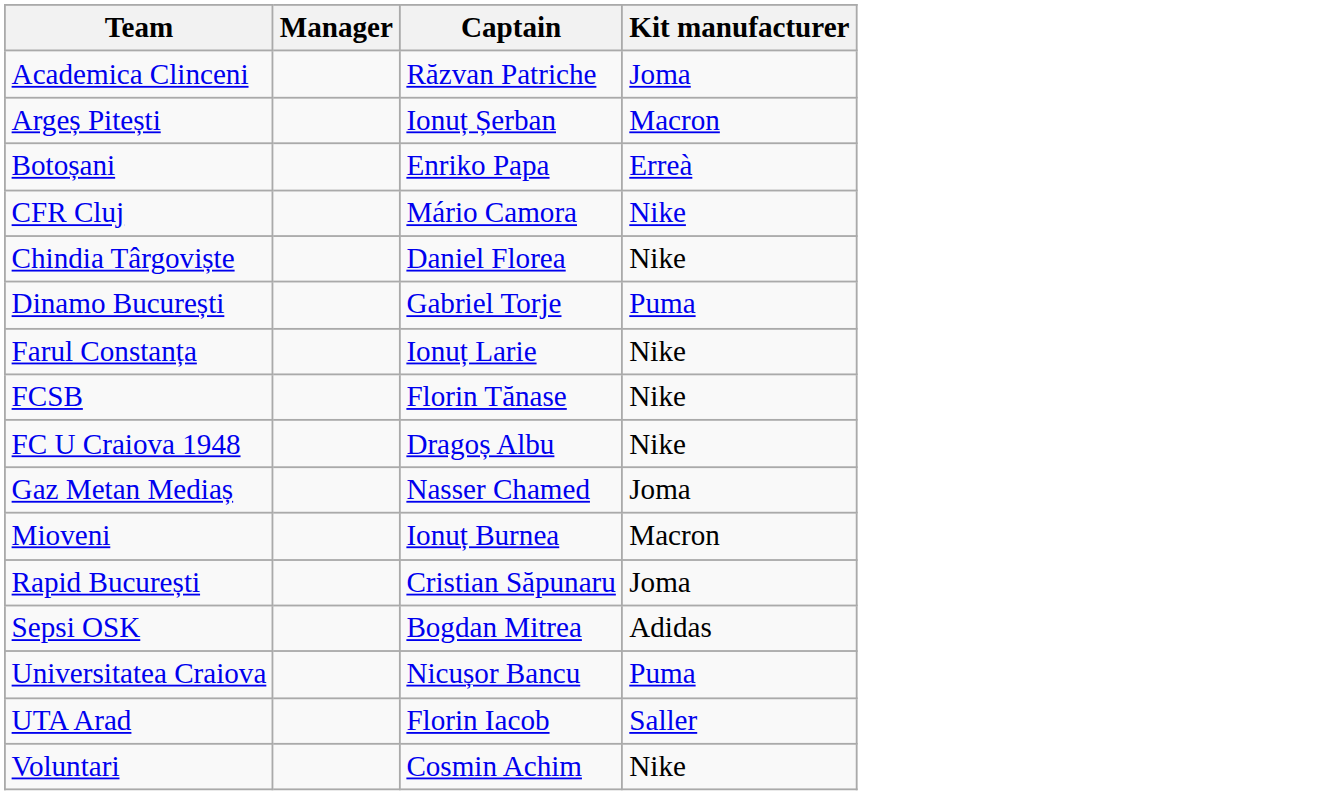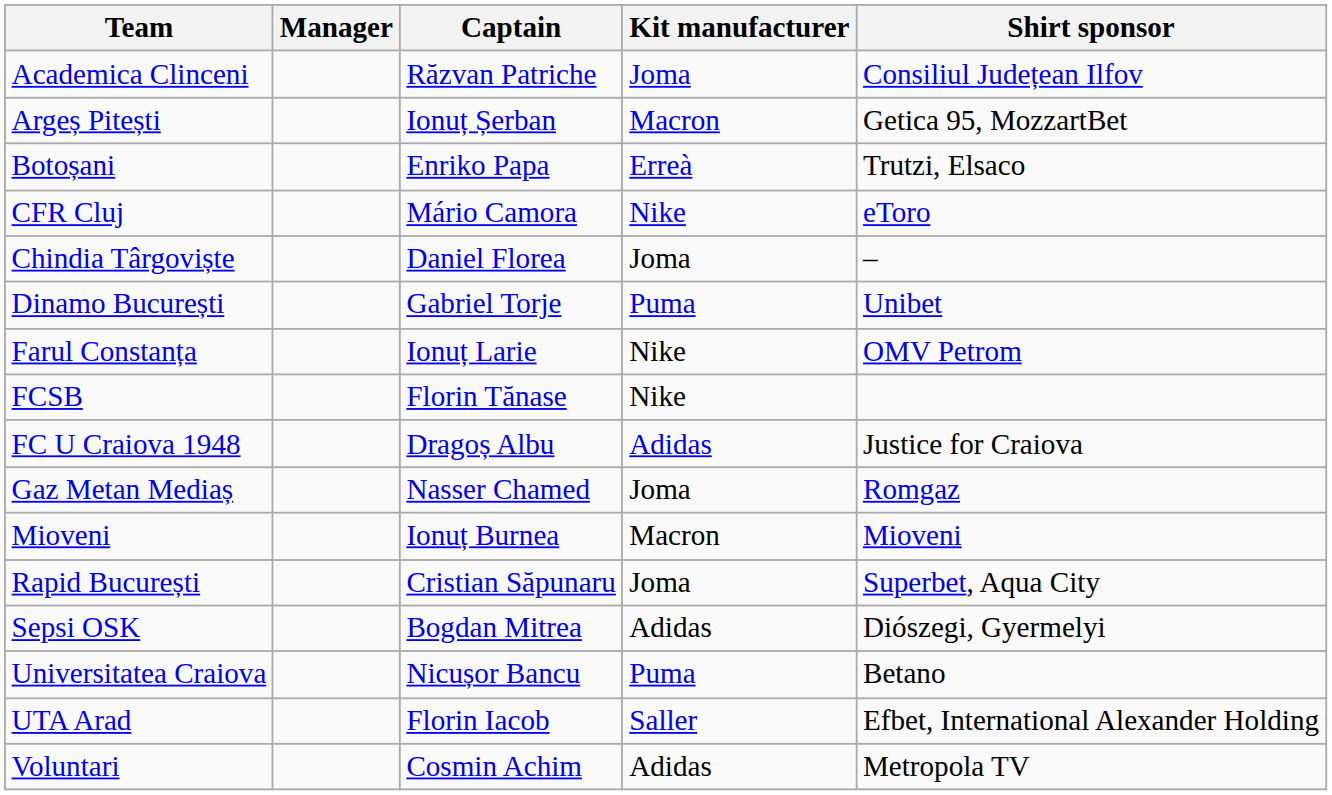 <table class="wikitable sortable">
 <tr>
 <th>Team</th>
 <th>Manager</th>
 <th>Captain</th>
 <th>Kit manufacturer</th>
+<th>Shirt sponsor</th>
 </tr>
 <tr>
 <td><a href='#'>Academica Clinceni</a></td>
 <td> </td>
 <td> <a href='#'>Răzvan Patriche</a></td>
 <td><a href='#'>Joma</a></td>
+<td><a href='#'>Consiliul Județean Ilfov</a></td>
 </tr>
 <tr>
 <td><a href='#'>Argeș Pitești</a></td>
 <td> </td>
 <td> <a href='#'>Ionuț Șerban</a></td>
 <td><a href='#'>Macron</a></td>
+<td>Getica 95, MozzartBet</td>
 </tr>
 <tr>
 <td><a href='#'>Botoșani</a></td>
 <td> </td>
 <td> <a href='#'>Enriko Papa</a></td>
 <td><a href='#'>Erreà</a></td>
+<td>Trutzi, Elsaco</td>
 </tr>
 <tr>
 <td><a href='#'>CFR Cluj</a></td>
 <td> </td>
 <td> <a href='#'>Mário Camora</a></td>
 <td><a href='#'>Nike</a></td>
+<td><a href='#'>eToro</a></td>
 </tr>
 <tr>
 <td><a href='#'>Chindia Târgoviște</a></td>
 <td> </td>
 <td> <a href='#'>Daniel Florea</a></td>
-<td>Nike</td>
+<td>Joma</td>
+<td>–</td>
 </tr>
 <tr>
 <td><a href='#'>Dinamo București</a></td>
 <td> </td>
 <td> <a href='#'>Gabriel Torje</a></td>
 <td><a href='#'>Puma</a></td>
+<td><a href='#'>Unibet</a></td>
 </tr>
 <tr>
 <td><a href='#'>Farul Constanța</a></td>
 <td> </td>
 <td> <a href='#'>Ionuț Larie</a></td>
 <td>Nike</td>
+<td><a href='#'>OMV Petrom</a></td>
 </tr>
 <tr>
 <td><a href='#'>FCSB</a></td>
 <td> </td>
 <td> <a href='#'>Florin Tănase</a></td>
 <td>Nike</td>
+<td></td>
 </tr>
 <tr>
 <td><a href='#'>FC U Craiova 1948</a></td>
 <td> </td>
 <td> <a href='#'>Dragoș Albu</a></td>
-<td>Nike</td>
+<td><a href='#'>Adidas</a></td>
+<td>Justice for Craiova</td>
 </tr>
 <tr>
 <td><a href='#'>Gaz Metan Mediaș</a></td>
 <td> </td>
 <td> <a href='#'>Nasser Chamed</a></td>
 <td>Joma</td>
+<td><a href='#'>Romgaz</a></td>
 </tr>
 <tr>
 <td><a href='#'>Mioveni</a></td>
 <td> </td>
 <td> <a href='#'>Ionuț Burnea</a></td>
 <td>Macron</td>
+<td><a href='#'>Mioveni</a></td>
 </tr>
 <tr>
 <td><a href='#'>Rapid București</a></td>
 <td> </td>
 <td> <a href='#'>Cristian Săpunaru</a></td>
 <td>Joma</td>
+<td><a href='#'>Superbet</a>, Aqua City</td>
 </tr>
 <tr>
 <td><a href='#'>Sepsi OSK</a></td>
 <td> </td>
 <td> <a href='#'>Bogdan Mitrea</a></td>
 <td>Adidas</td>
+<td>Diószegi, Gyermelyi</td>
 </tr>
 <tr>
 <td><a href='#'>Universitatea Craiova</a></td>
 <td> </td>
 <td> <a href='#'>Nicușor Bancu</a></td>
 <td><a href='#'>Puma</a></td>
+<td>Betano</td>
 </tr>
 <tr>
 <td><a href='#'>UTA Arad</a></td>
 <td> </td>
 <td> <a href='#'>Florin Iacob</a></td>
 <td><a href='#'>Saller</a></td>
+<td>Efbet, International Alexander Holding</td>
 </tr>
 <tr>
 <td><a href='#'>Voluntari</a></td>
 <td> </td>
 <td> <a href='#'>Cosmin Achim</a></td>
-<td>Nike</td>
+<td>Adidas</td>
+<td>Metropola TV</td>
 </tr>
 </table>
